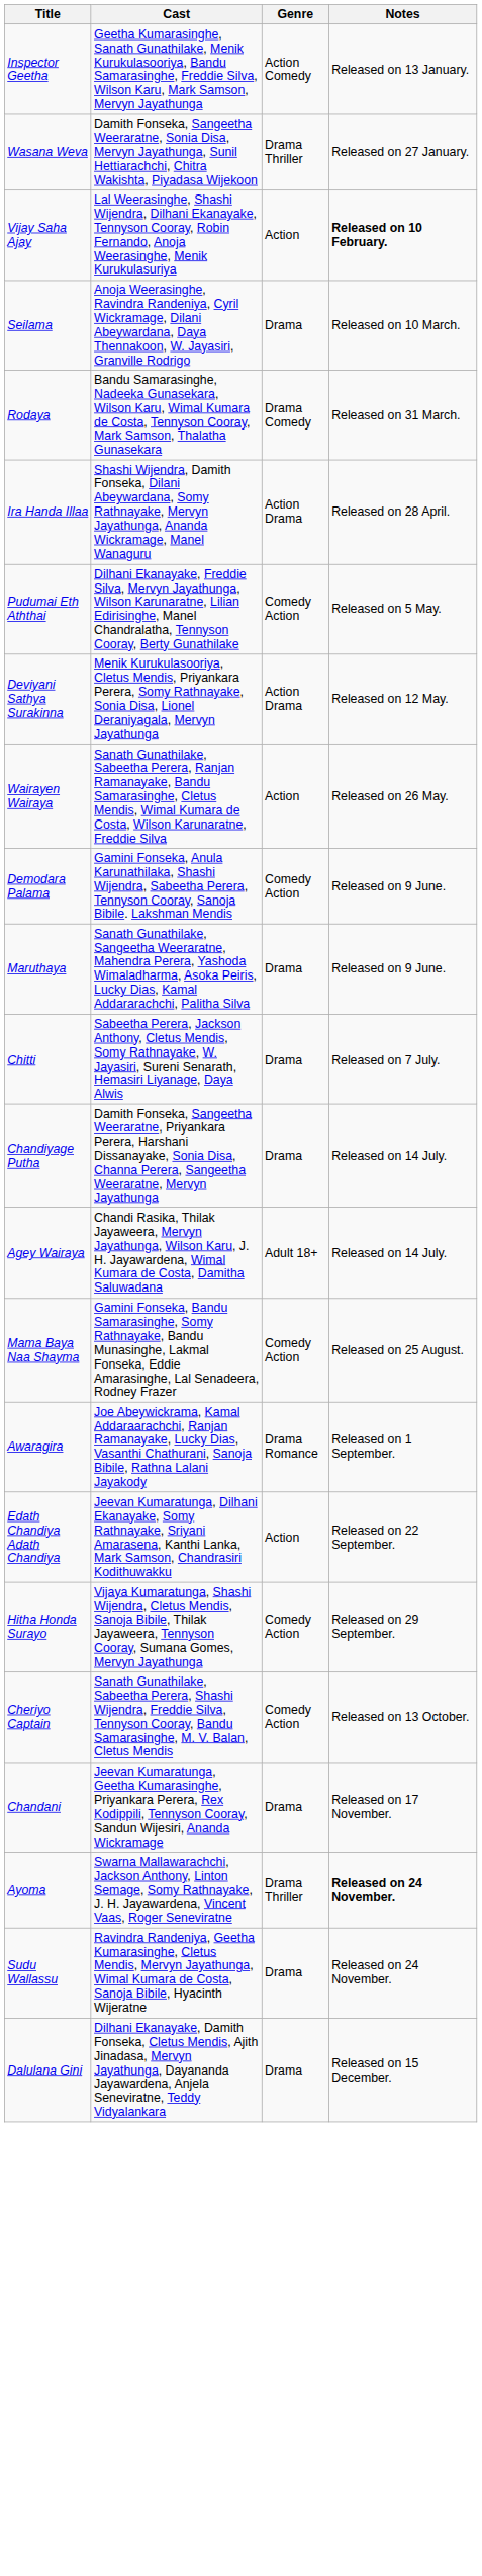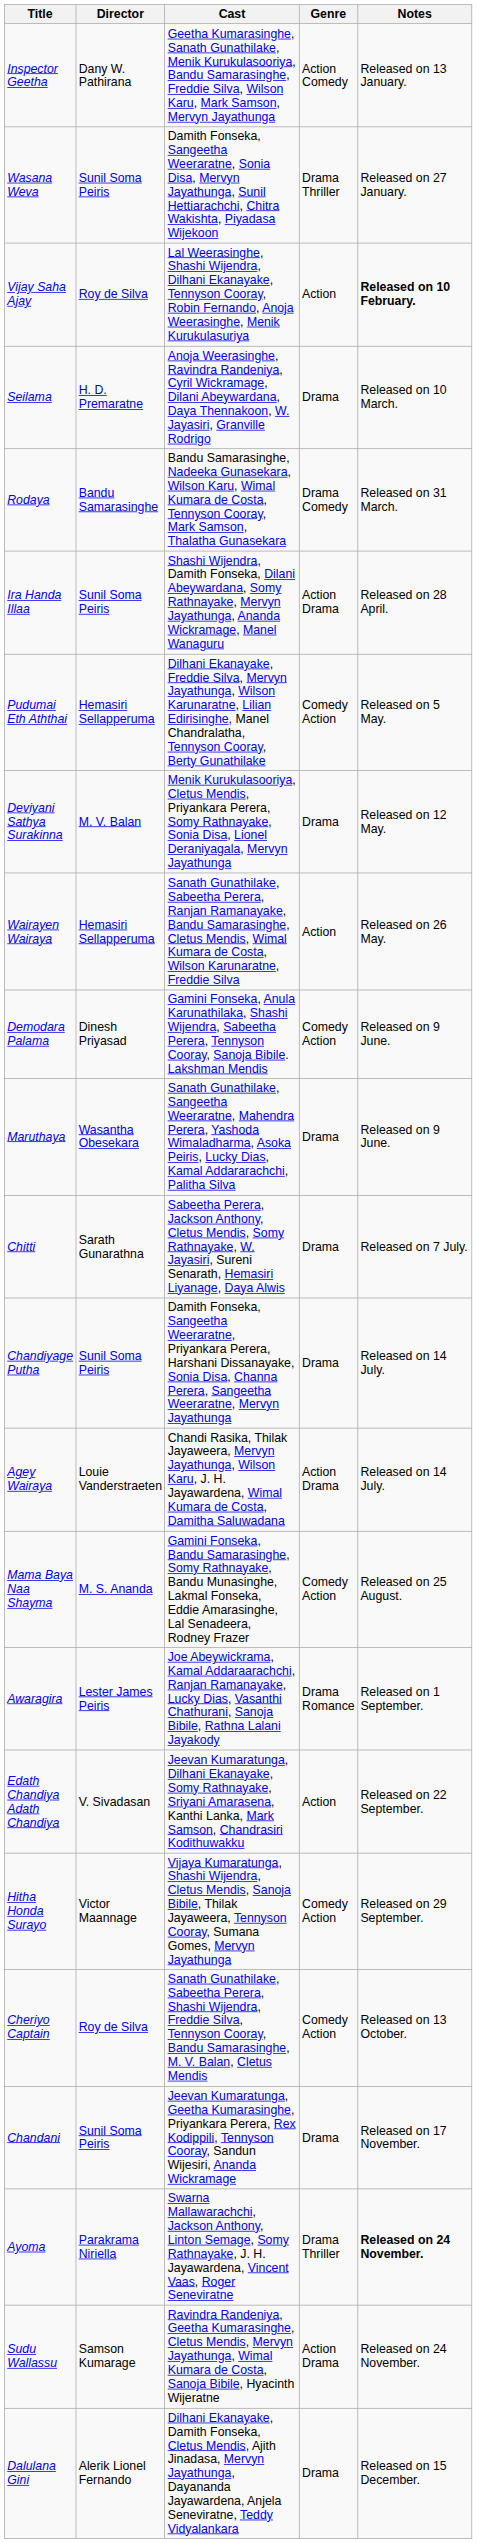 <table class="wikitable">
 <tr>
 <th width=15%>Title</th>
+<th width=12%>Director</th>
 <th width=30%>Cast</th>
 <th width=8%>Genre</th>
 <th width=26%>Notes</th>
 </tr>
 <tr>
 <td><em><a href='#'>Inspector Geetha</a></em></td>
+<td>Dany W. Pathirana</td>
 <td><a href='#'>Geetha Kumarasinghe</a>, <a href='#'>Sanath Gunathilake</a>, <a href='#'>Menik Kurukulasooriya</a>, <a href='#'>Bandu Samarasinghe</a>, <a href='#'>Freddie Silva</a>, <a href='#'>Wilson Karu</a>, <a href='#'>Mark Samson</a>, <a href='#'>Mervyn Jayathunga</a></td>
 <td>Action Comedy</td>
 <td>Released on 13 January.</td>
 </tr>
 <tr>
 <td><em><a href='#'>Wasana Weva</a></em></td>
+<td><a href='#'>Sunil Soma Peiris</a></td>
 <td>Damith Fonseka, <a href='#'>Sangeetha Weeraratne</a>, <a href='#'>Sonia Disa</a>, <a href='#'>Mervyn Jayathunga</a>, <a href='#'>Sunil Hettiarachchi</a>, <a href='#'>Chitra Wakishta</a>, <a href='#'>Piyadasa Wijekoon</a></td>
 <td>Drama Thriller</td>
 <td>Released on 27 January.</td>
 </tr>
 <tr>
 <td><em><a href='#'>Vijay Saha Ajay</a></em></td>
+<td><a href='#'>Roy de Silva</a></td>
 <td><a href='#'>Lal Weerasinghe</a>, <a href='#'>Shashi Wijendra</a>, <a href='#'>Dilhani Ekanayake</a>, <a href='#'>Tennyson Cooray</a>, <a href='#'>Robin Fernando</a>, <a href='#'>Anoja Weerasinghe</a>, <a href='#'>Menik Kurukulasuriya</a></td>
 <td>Action</td>
 <td><strong>Released on 10 February.</strong></td>
 </tr>
 <tr>
 <td><em><a href='#'>Seilama</a></em></td>
+<td><a href='#'>H. D. Premaratne</a></td>
 <td><a href='#'>Anoja Weerasinghe</a>, <a href='#'>Ravindra Randeniya</a>, <a href='#'>Cyril Wickramage</a>, <a href='#'>Dilani Abeywardana</a>, <a href='#'>Daya Thennakoon</a>, <a href='#'>W. Jayasiri</a>, <a href='#'>Granville Rodrigo</a></td>
 <td>Drama</td>
 <td>Released on 10 March.</td>
 </tr>
 <tr>
 <td><em><a href='#'>Rodaya</a></em></td>
+<td><a href='#'>Bandu Samarasinghe</a></td>
 <td>Bandu Samarasinghe, <a href='#'>Nadeeka Gunasekara</a>, <a href='#'>Wilson Karu</a>, <a href='#'>Wimal Kumara de Costa</a>, <a href='#'>Tennyson Cooray</a>, <a href='#'>Mark Samson</a>, <a href='#'>Thalatha Gunasekara</a></td>
 <td>Drama Comedy</td>
 <td>Released on 31 March.</td>
 </tr>
 <tr>
 <td><em><a href='#'>Ira Handa Illaa</a></em></td>
+<td><a href='#'>Sunil Soma Peiris</a></td>
 <td><a href='#'>Shashi Wijendra</a>, Damith Fonseka, <a href='#'>Dilani Abeywardana</a>, <a href='#'>Somy Rathnayake</a>, <a href='#'>Mervyn Jayathunga</a>, <a href='#'>Ananda Wickramage</a>, <a href='#'>Manel Wanaguru</a></td>
 <td>Action Drama</td>
 <td>Released on 28 April.</td>
 </tr>
 <tr>
 <td><em><a href='#'>Pudumai Eth Aththai</a></em></td>
+<td><a href='#'>Hemasiri Sellapperuma</a></td>
 <td><a href='#'>Dilhani Ekanayake</a>, <a href='#'>Freddie Silva</a>, <a href='#'>Mervyn Jayathunga</a>, <a href='#'>Wilson Karunaratne</a>, <a href='#'>Lilian Edirisinghe</a>, Manel Chandralatha, <a href='#'>Tennyson Cooray</a>, <a href='#'>Berty Gunathilake</a></td>
 <td>Comedy Action</td>
 <td>Released on 5 May.</td>
 </tr>
 <tr>
 <td><em><a href='#'>Deviyani Sathya Surakinna</a></em></td>
+<td><a href='#'>M. V. Balan</a></td>
 <td><a href='#'>Menik Kurukulasooriya</a>, <a href='#'>Cletus Mendis</a>, Priyankara Perera, <a href='#'>Somy Rathnayake</a>, <a href='#'>Sonia Disa</a>, <a href='#'>Lionel Deraniyagala</a>, <a href='#'>Mervyn Jayathunga</a></td>
-<td>Action Drama</td>
+<td>Drama</td>
 <td>Released on 12 May.</td>
 </tr>
 <tr>
 <td><em><a href='#'>Wairayen Wairaya</a></em></td>
+<td><a href='#'>Hemasiri Sellapperuma</a></td>
 <td><a href='#'>Sanath Gunathilake</a>, <a href='#'>Sabeetha Perera</a>, <a href='#'>Ranjan Ramanayake</a>, <a href='#'>Bandu Samarasinghe</a>, <a href='#'>Cletus Mendis</a>, <a href='#'>Wimal Kumara de Costa</a>, <a href='#'>Wilson Karunaratne</a>, <a href='#'>Freddie Silva</a></td>
 <td>Action</td>
 <td>Released on 26 May.</td>
 </tr>
 <tr>
 <td><em><a href='#'>Demodara Palama</a></em></td>
+<td>Dinesh Priyasad</td>
 <td><a href='#'>Gamini Fonseka</a>, <a href='#'>Anula Karunathilaka</a>, <a href='#'>Shashi Wijendra</a>, <a href='#'>Sabeetha Perera</a>, <a href='#'>Tennyson Cooray</a>,  <a href='#'>Sanoja Bibile</a>. <a href='#'>Lakshman Mendis</a></td>
 <td>Comedy Action</td>
 <td>Released on 9 June.</td>
 </tr>
 <tr>
 <td><em><a href='#'>Maruthaya</a></em></td>
+<td><a href='#'>Wasantha Obesekara</a></td>
 <td><a href='#'>Sanath Gunathilake</a>, <a href='#'>Sangeetha Weeraratne</a>, <a href='#'>Mahendra Perera</a>, <a href='#'>Yashoda Wimaladharma</a>, <a href='#'>Asoka Peiris</a>, <a href='#'>Lucky Dias</a>, <a href='#'>Kamal Addararachchi</a>, <a href='#'>Palitha Silva</a></td>
 <td>Drama</td>
 <td>Released on 9 June.</td>
 </tr>
 <tr>
 <td><em><a href='#'>Chitti</a></em></td>
+<td>Sarath Gunarathna</td>
 <td><a href='#'>Sabeetha Perera</a>, <a href='#'>Jackson Anthony</a>, <a href='#'>Cletus Mendis</a>, <a href='#'>Somy Rathnayake</a>, <a href='#'>W. Jayasiri</a>, Sureni Senarath, <a href='#'>Hemasiri Liyanage</a>, <a href='#'>Daya Alwis</a></td>
 <td>Drama</td>
 <td>Released on 7 July.</td>
 </tr>
 <tr>
 <td><em><a href='#'>Chandiyage Putha</a></em></td>
+<td><a href='#'>Sunil Soma Peiris</a></td>
 <td>Damith Fonseka, <a href='#'>Sangeetha Weeraratne</a>, Priyankara Perera, Harshani Dissanayake, <a href='#'>Sonia Disa</a>, <a href='#'>Channa Perera</a>, <a href='#'>Sangeetha Weeraratne</a>, <a href='#'>Mervyn Jayathunga</a></td>
 <td>Drama</td>
 <td>Released on 14 July.</td>
 </tr>
 <tr>
 <td><em><a href='#'>Agey Wairaya</a></em></td>
+<td>Louie Vanderstraeten</td>
 <td>Chandi Rasika, Thilak Jayaweera, <a href='#'>Mervyn Jayathunga</a>, <a href='#'>Wilson Karu</a>, J. H. Jayawardena, <a href='#'>Wimal Kumara de Costa</a>, <a href='#'>Damitha Saluwadana</a></td>
-<td>Adult 18+</td>
+<td>Action Drama</td>
 <td>Released on 14 July.</td>
 </tr>
 <tr>
 <td><em><a href='#'>Mama Baya Naa Shayma</a></em></td>
+<td><a href='#'>M. S. Ananda</a></td>
 <td><a href='#'>Gamini Fonseka</a>, <a href='#'>Bandu Samarasinghe</a>, <a href='#'>Somy Rathnayake</a>, Bandu Munasinghe, Lakmal Fonseka, Eddie Amarasinghe, Lal Senadeera, Rodney Frazer</td>
 <td>Comedy Action</td>
 <td>Released on 25 August.</td>
 </tr>
 <tr>
 <td><em><a href='#'>Awaragira</a></em></td>
+<td><a href='#'>Lester James Peiris</a></td>
 <td><a href='#'>Joe Abeywickrama</a>, <a href='#'>Kamal Addaraarachchi</a>, <a href='#'>Ranjan Ramanayake</a>, <a href='#'>Lucky Dias</a>, <a href='#'>Vasanthi Chathurani</a>, <a href='#'>Sanoja Bibile</a>, <a href='#'>Rathna Lalani Jayakody</a></td>
 <td>Drama Romance</td>
 <td>Released on 1 September.</td>
 </tr>
 <tr>
 <td><em><a href='#'>Edath Chandiya Adath Chandiya</a></em></td>
+<td>V. Sivadasan</td>
 <td><a href='#'>Jeevan Kumaratunga</a>, <a href='#'>Dilhani Ekanayake</a>, <a href='#'>Somy Rathnayake</a>, <a href='#'>Sriyani Amarasena</a>, Kanthi Lanka, <a href='#'>Mark Samson</a>, <a href='#'>Chandrasiri Kodithuwakku</a></td>
 <td>Action</td>
 <td>Released on 22 September.</td>
 </tr>
 <tr>
 <td><em><a href='#'>Hitha Honda Surayo</a></em></td>
+<td>Victor Maannage</td>
 <td><a href='#'>Vijaya Kumaratunga</a>, <a href='#'>Shashi Wijendra</a>, <a href='#'>Cletus Mendis</a>, <a href='#'>Sanoja Bibile</a>, Thilak Jayaweera, <a href='#'>Tennyson Cooray</a>, Sumana Gomes, <a href='#'>Mervyn Jayathunga</a></td>
 <td>Comedy Action</td>
 <td>Released on 29 September.</td>
 </tr>
 <tr>
 <td><em><a href='#'>Cheriyo Captain</a></em></td>
+<td><a href='#'>Roy de Silva</a></td>
 <td><a href='#'>Sanath Gunathilake</a>, <a href='#'>Sabeetha Perera</a>, <a href='#'>Shashi Wijendra</a>, <a href='#'>Freddie Silva</a>, <a href='#'>Tennyson Cooray</a>, <a href='#'>Bandu Samarasinghe</a>, <a href='#'>M. V. Balan</a>, <a href='#'>Cletus Mendis</a></td>
 <td>Comedy Action</td>
 <td>Released on 13 October.</td>
 </tr>
 <tr>
 <td><em><a href='#'>Chandani</a></em></td>
+<td><a href='#'>Sunil Soma Peiris</a></td>
 <td><a href='#'>Jeevan Kumaratunga</a>, <a href='#'>Geetha Kumarasinghe</a>, Priyankara Perera, <a href='#'>Rex Kodippili</a>, <a href='#'>Tennyson Cooray</a>, Sandun Wijesiri, <a href='#'>Ananda Wickramage</a></td>
 <td>Drama</td>
 <td>Released on 17 November.</td>
 </tr>
 <tr>
 <td><em><a href='#'>Ayoma</a></em></td>
+<td><a href='#'>Parakrama Niriella</a></td>
 <td><a href='#'>Swarna Mallawarachchi</a>, <a href='#'>Jackson Anthony</a>, <a href='#'>Linton Semage</a>, <a href='#'>Somy Rathnayake</a>, J. H. Jayawardena, <a href='#'>Vincent Vaas</a>, <a href='#'>Roger Seneviratne</a></td>
 <td>Drama Thriller</td>
 <td><strong>Released on 24 November.</strong></td>
 </tr>
 <tr>
 <td><em><a href='#'>Sudu Wallassu</a></em></td>
+<td>Samson Kumarage</td>
 <td><a href='#'>Ravindra Randeniya</a>, <a href='#'>Geetha Kumarasinghe</a>, <a href='#'>Cletus Mendis</a>, <a href='#'>Mervyn Jayathunga</a>, <a href='#'>Wimal Kumara de Costa</a>, <a href='#'>Sanoja Bibile</a>, Hyacinth Wijeratne</td>
-<td>Drama</td>
+<td>Action Drama</td>
 <td>Released on 24 November.</td>
 </tr>
 <tr>
 <td><em><a href='#'>Dalulana Gini</a></em></td>
+<td>Alerik Lionel Fernando</td>
 <td><a href='#'>Dilhani Ekanayake</a>, Damith Fonseka, <a href='#'>Cletus Mendis</a>, Ajith Jinadasa, <a href='#'>Mervyn Jayathunga</a>, Dayananda Jayawardena, Anjela Seneviratne, <a href='#'>Teddy Vidyalankara</a></td>
 <td>Drama</td>
 <td>Released on 15 December.</td>
 </tr>
 </table>
